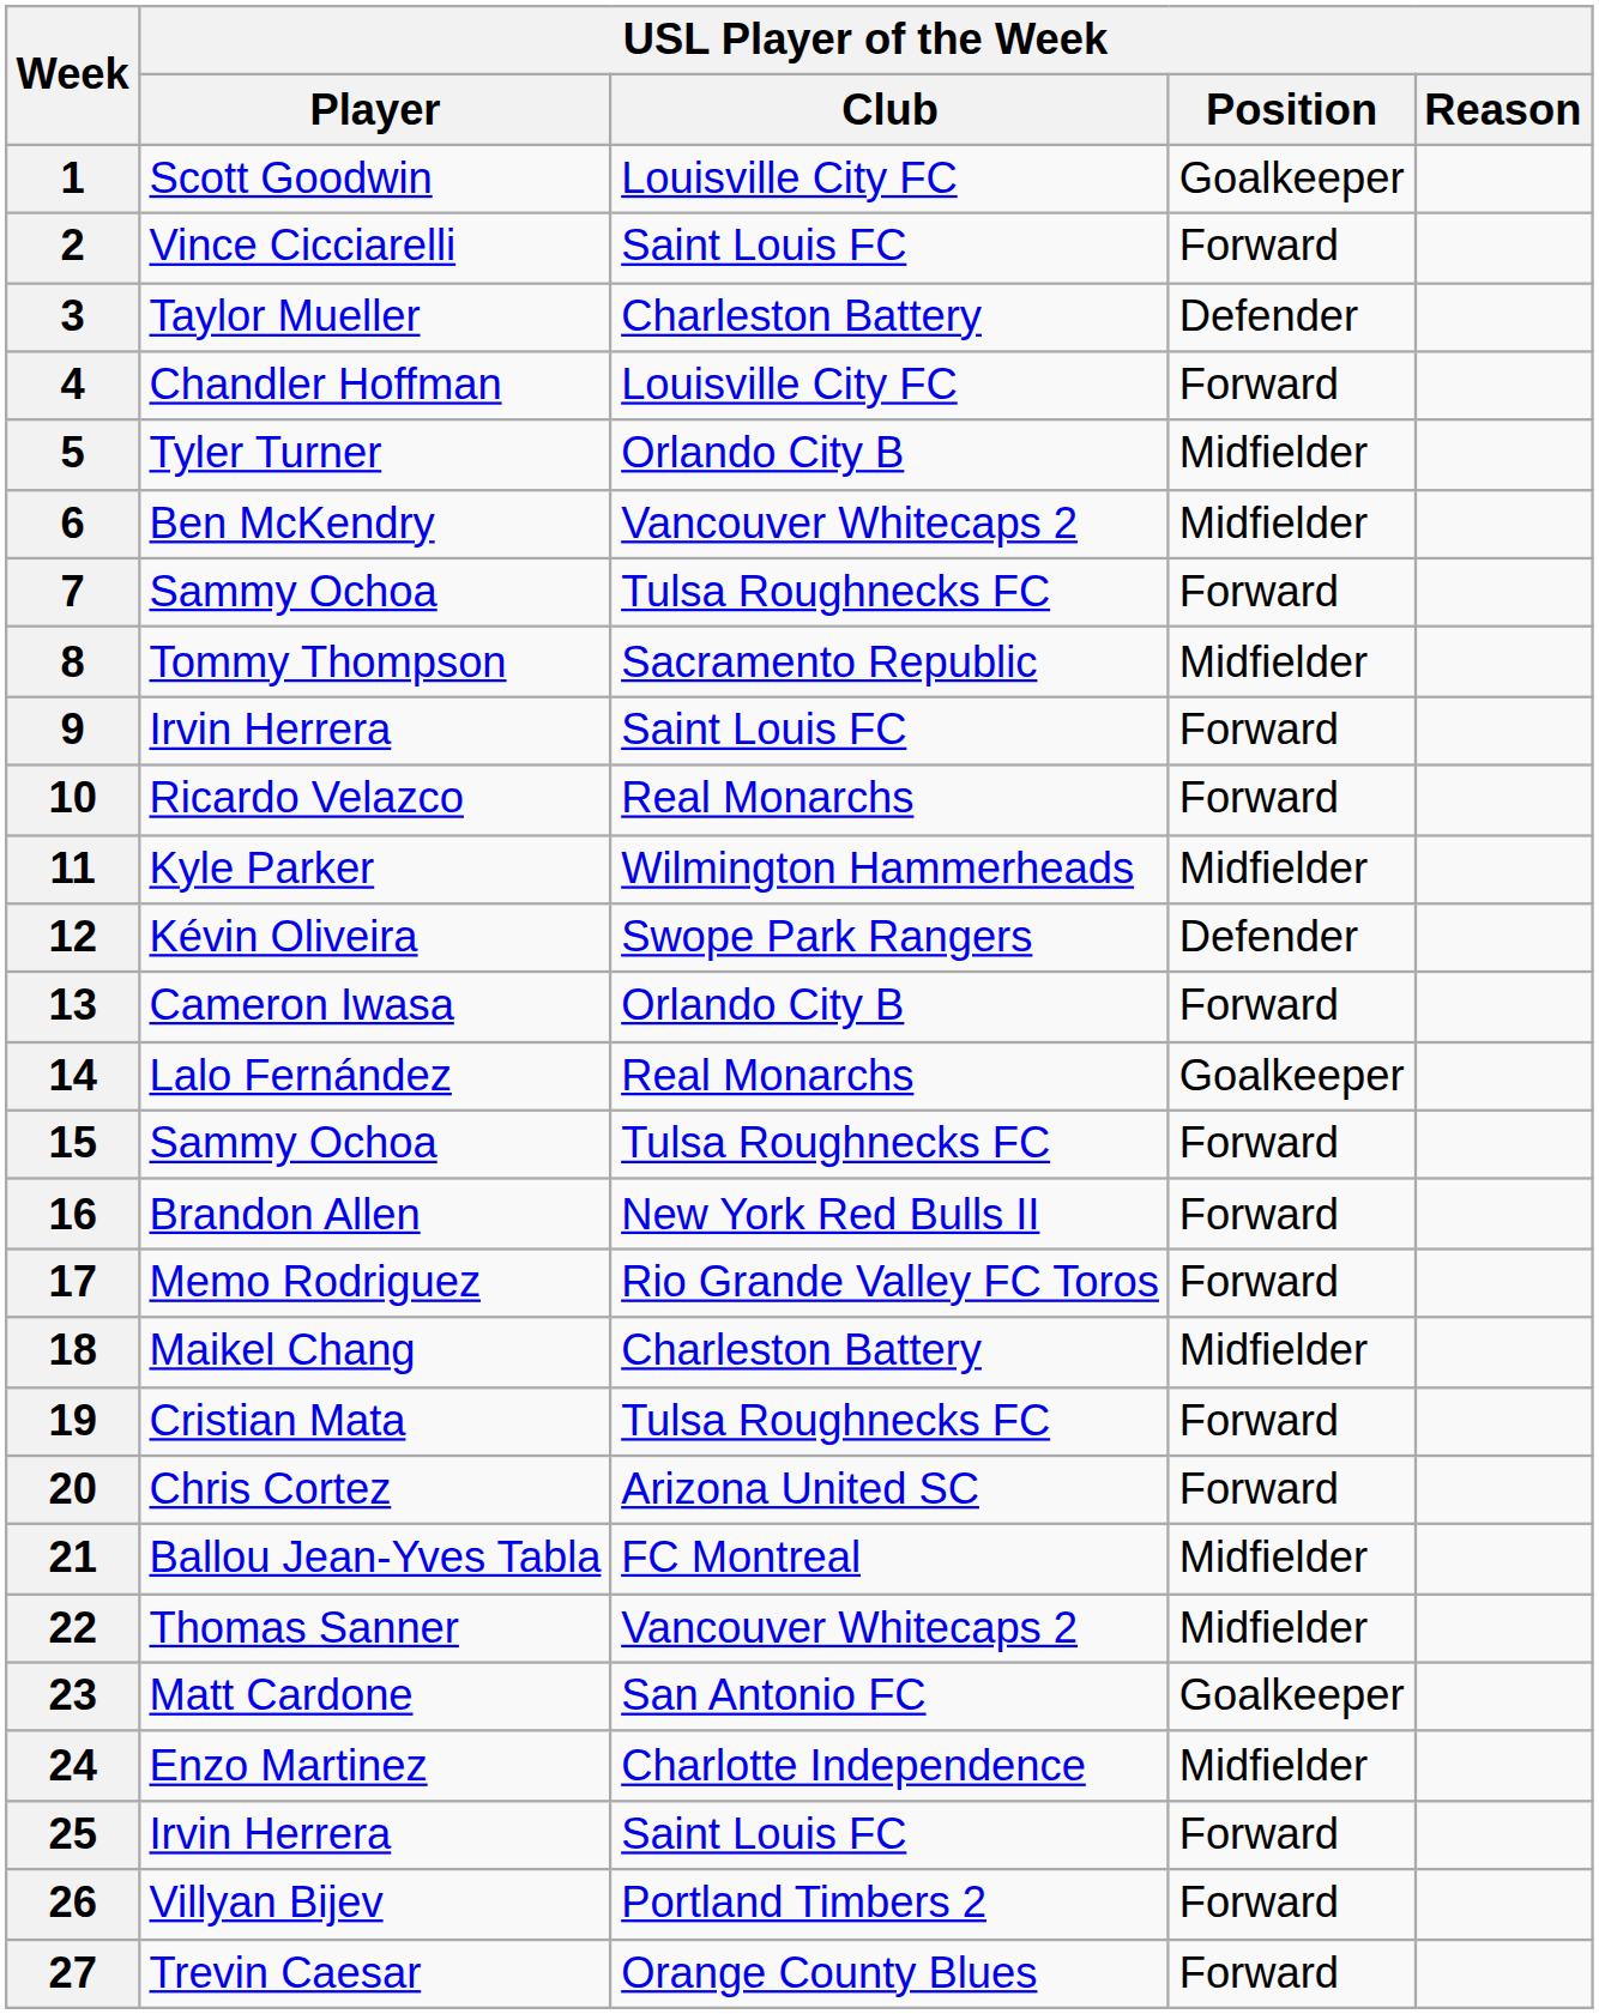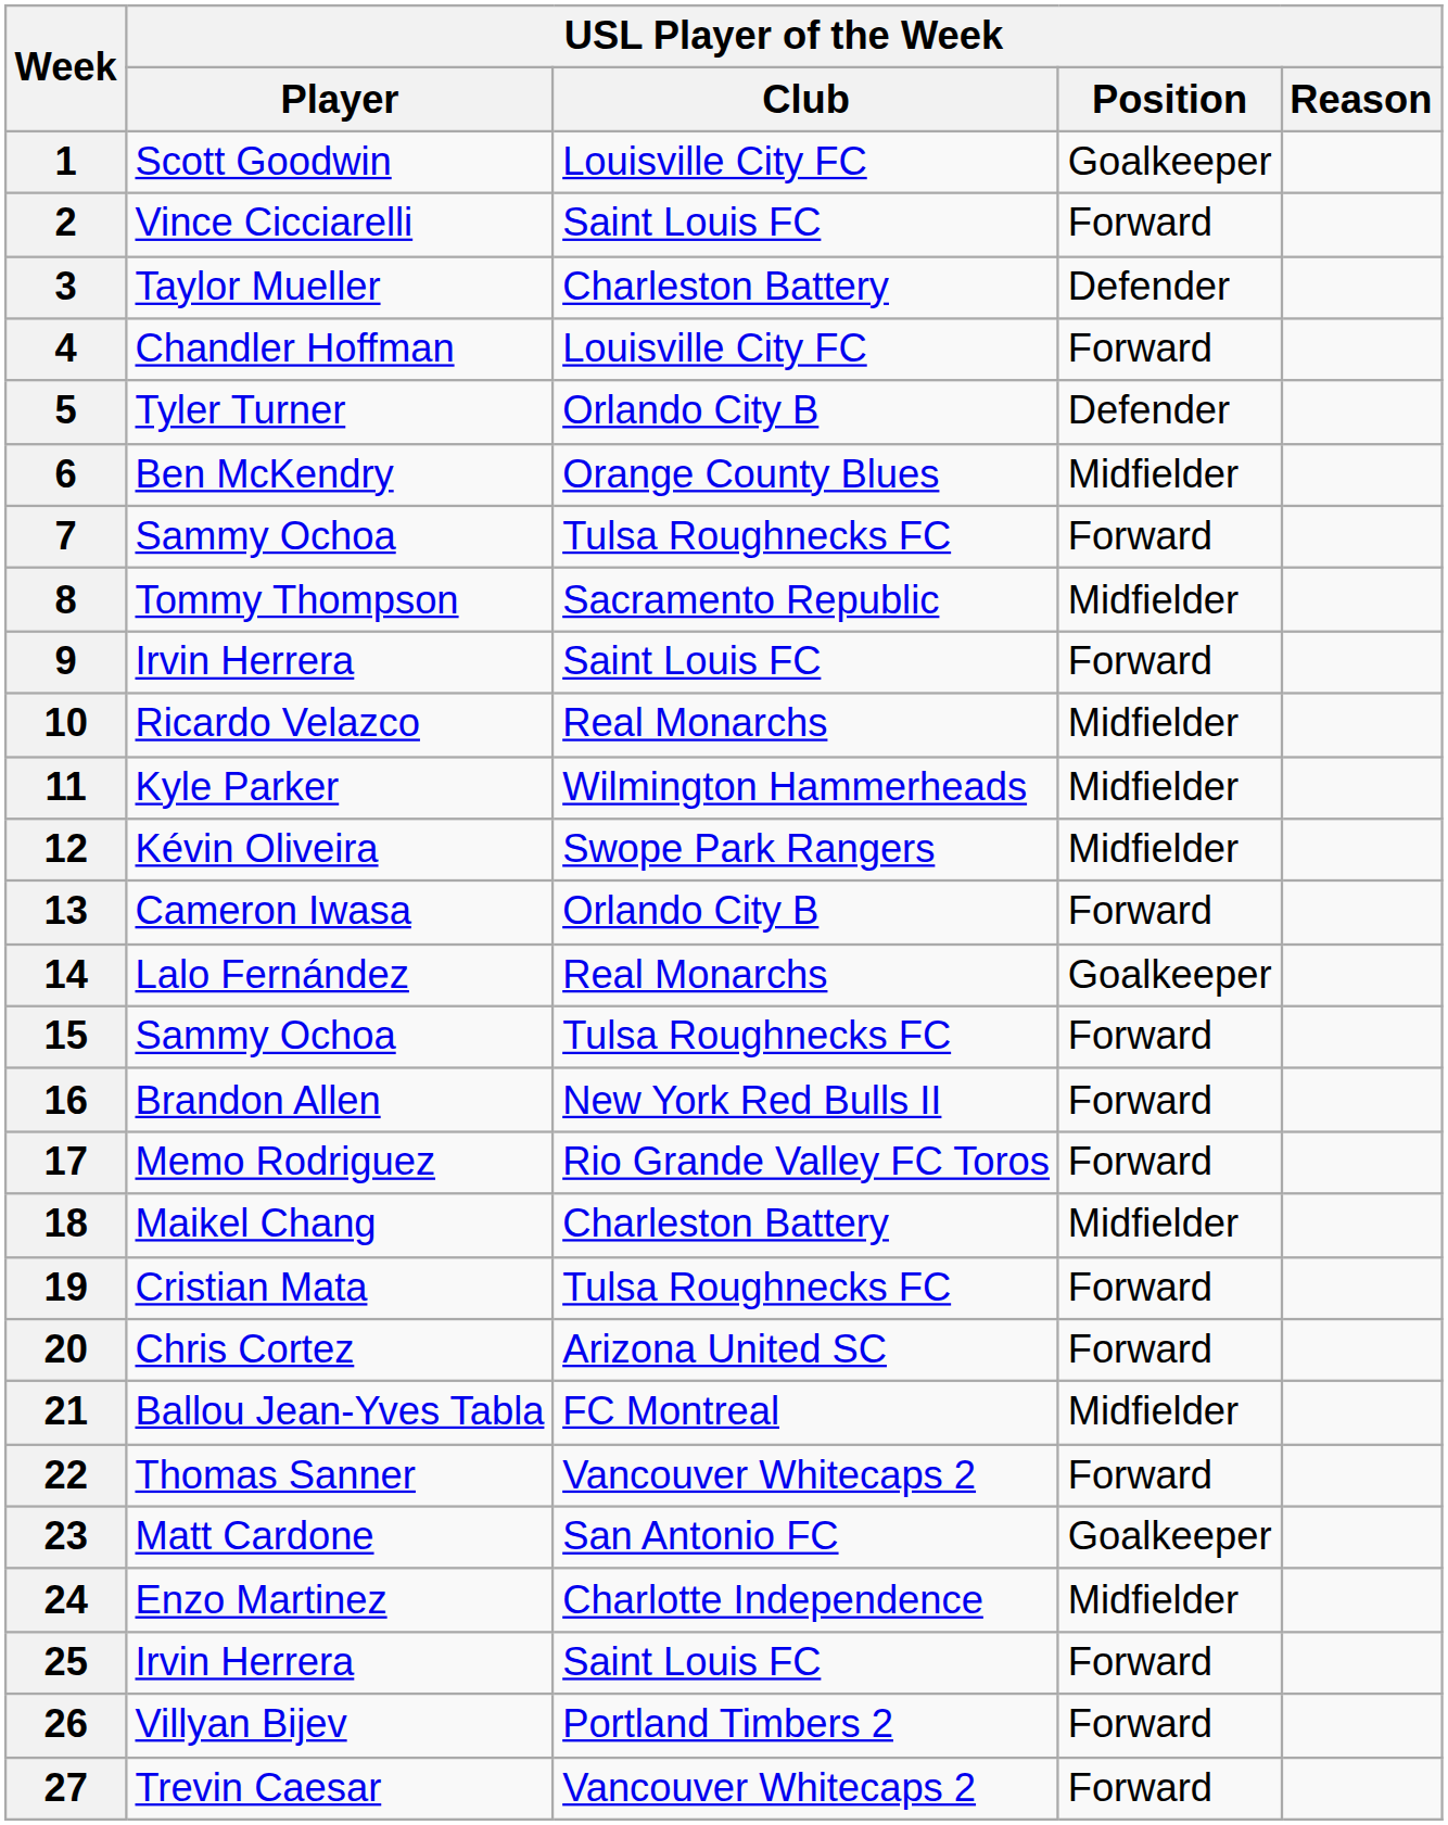 <table class="wikitable sortable">
 <tr>
 <th rowspan="2">Week</th>
 <th colspan="4">USL Player of the Week</th>
 </tr>
 <tr>
 <th>Player</th>
 <th>Club</th>
 <th>Position</th>
 <th>Reason</th>
 </tr>
 <tr>
 <th>1</th>
 <td> <a href='#'>Scott Goodwin</a></td>
 <td><a href='#'>Louisville City FC</a></td>
 <td>Goalkeeper</td>
 <td></td>
 </tr>
 <tr>
 <th>2</th>
 <td> <a href='#'>Vince Cicciarelli</a></td>
 <td><a href='#'>Saint Louis FC</a></td>
 <td>Forward</td>
 <td></td>
 </tr>
 <tr>
 <th>3</th>
 <td> <a href='#'>Taylor Mueller</a></td>
 <td><a href='#'>Charleston Battery</a></td>
 <td>Defender</td>
 <td></td>
 </tr>
 <tr>
 <th>4</th>
 <td> <a href='#'>Chandler Hoffman</a></td>
 <td><a href='#'>Louisville City FC</a></td>
 <td>Forward</td>
 <td></td>
 </tr>
 <tr>
 <th>5</th>
 <td> <a href='#'>Tyler Turner</a></td>
 <td><a href='#'>Orlando City B</a></td>
-<td>Midfielder</td>
+<td>Defender</td>
 <td></td>
 </tr>
 <tr>
 <th>6</th>
 <td> <a href='#'>Ben McKendry</a></td>
-<td><a href='#'>Vancouver Whitecaps 2</a></td>
+<td><a href='#'>Orange County Blues</a></td>
 <td>Midfielder</td>
 <td></td>
 </tr>
 <tr>
 <th>7</th>
 <td> <a href='#'>Sammy Ochoa</a></td>
 <td><a href='#'>Tulsa Roughnecks FC</a></td>
 <td>Forward</td>
 <td></td>
 </tr>
 <tr>
 <th>8</th>
 <td> <a href='#'>Tommy Thompson</a></td>
 <td><a href='#'>Sacramento Republic</a></td>
 <td>Midfielder</td>
 <td></td>
 </tr>
 <tr>
 <th>9</th>
 <td> <a href='#'>Irvin Herrera</a></td>
 <td><a href='#'>Saint Louis FC</a></td>
 <td>Forward</td>
 <td></td>
 </tr>
 <tr>
 <th>10</th>
 <td> <a href='#'>Ricardo Velazco</a></td>
 <td><a href='#'>Real Monarchs</a></td>
-<td>Forward</td>
+<td>Midfielder</td>
 <td></td>
 </tr>
 <tr>
 <th>11</th>
 <td> <a href='#'>Kyle Parker</a></td>
 <td><a href='#'>Wilmington Hammerheads</a></td>
 <td>Midfielder</td>
 <td></td>
 </tr>
 <tr>
 <th>12</th>
 <td> <a href='#'>Kévin Oliveira</a></td>
 <td><a href='#'>Swope Park Rangers</a></td>
-<td>Defender</td>
+<td>Midfielder</td>
 <td></td>
 </tr>
 <tr>
 <th>13</th>
 <td> <a href='#'>Cameron Iwasa</a></td>
 <td><a href='#'>Orlando City B</a></td>
 <td>Forward</td>
 <td></td>
 </tr>
 <tr>
 <th>14</th>
 <td> <a href='#'>Lalo Fernández</a></td>
 <td><a href='#'>Real Monarchs</a></td>
 <td>Goalkeeper</td>
 <td></td>
 </tr>
 <tr>
 <th>15</th>
 <td> <a href='#'>Sammy Ochoa</a></td>
 <td><a href='#'>Tulsa Roughnecks FC</a></td>
 <td>Forward</td>
 <td></td>
 </tr>
 <tr>
 <th>16</th>
 <td> <a href='#'>Brandon Allen</a></td>
 <td><a href='#'>New York Red Bulls II</a></td>
 <td>Forward</td>
 <td></td>
 </tr>
 <tr>
 <th>17</th>
 <td> <a href='#'>Memo Rodriguez</a></td>
 <td><a href='#'>Rio Grande Valley FC Toros</a></td>
 <td>Forward</td>
 <td></td>
 </tr>
 <tr>
 <th>18</th>
 <td> <a href='#'>Maikel Chang</a></td>
 <td><a href='#'>Charleston Battery</a></td>
 <td>Midfielder</td>
 <td></td>
 </tr>
 <tr>
 <th>19</th>
 <td> <a href='#'>Cristian Mata</a></td>
 <td><a href='#'>Tulsa Roughnecks FC</a></td>
 <td>Forward</td>
 <td></td>
 </tr>
 <tr>
 <th>20</th>
 <td> <a href='#'>Chris Cortez</a></td>
 <td><a href='#'>Arizona United SC</a></td>
 <td>Forward</td>
 <td></td>
 </tr>
 <tr>
 <th>21</th>
 <td> <a href='#'>Ballou Jean-Yves Tabla</a></td>
 <td><a href='#'>FC Montreal</a></td>
 <td>Midfielder</td>
 <td></td>
 </tr>
 <tr>
 <th>22</th>
 <td> <a href='#'>Thomas Sanner</a></td>
 <td><a href='#'>Vancouver Whitecaps 2</a></td>
-<td>Midfielder</td>
+<td>Forward</td>
 <td></td>
 </tr>
 <tr>
 <th>23</th>
 <td> <a href='#'>Matt Cardone</a></td>
 <td><a href='#'>San Antonio FC</a></td>
 <td>Goalkeeper</td>
 <td></td>
 </tr>
 <tr>
 <th>24</th>
 <td> <a href='#'>Enzo Martinez</a></td>
 <td><a href='#'>Charlotte Independence</a></td>
 <td>Midfielder</td>
 <td></td>
 </tr>
 <tr>
 <th>25</th>
 <td> <a href='#'>Irvin Herrera</a></td>
 <td><a href='#'>Saint Louis FC</a></td>
 <td>Forward</td>
 <td></td>
 </tr>
 <tr>
 <th>26</th>
 <td> <a href='#'>Villyan Bijev</a></td>
 <td><a href='#'>Portland Timbers 2</a></td>
 <td>Forward</td>
 <td></td>
 </tr>
 <tr>
 <th>27</th>
 <td> <a href='#'>Trevin Caesar</a></td>
-<td><a href='#'>Orange County Blues</a></td>
+<td><a href='#'>Vancouver Whitecaps 2</a></td>
 <td>Forward</td>
 <td></td>
 </tr>
 </table>
